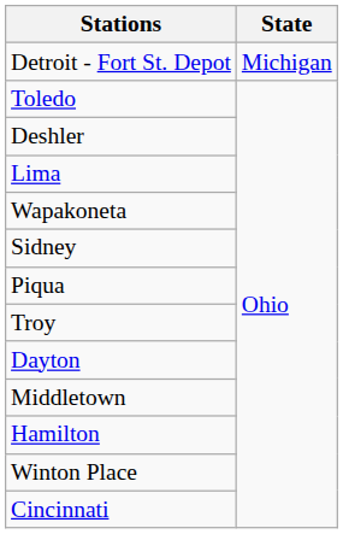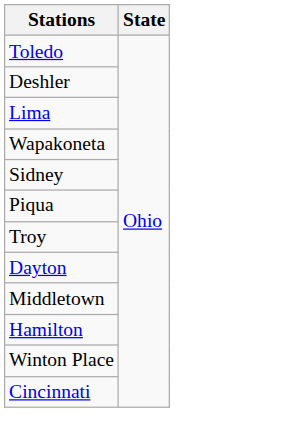 <table class="wikitable">
 <tr>
 <th>Stations</th>
 <th>State</th>
-</tr>
-<tr>
-<td>Detroit - <a href='#'>Fort St. Depot</a></td>
-<td><a href='#'>Michigan</a></td>
 </tr>
 <tr>
 <td><a href='#'>Toledo</a></td>
 <td rowspan="12"><a href='#'>Ohio</a></td>
 </tr>
 <tr>
 <td>Deshler</td>
 </tr>
 <tr>
 <td><a href='#'>Lima</a></td>
 </tr>
 <tr>
 <td>Wapakoneta</td>
 </tr>
 <tr>
 <td>Sidney</td>
 </tr>
 <tr>
 <td>Piqua</td>
 </tr>
 <tr>
 <td>Troy</td>
 </tr>
 <tr>
 <td><a href='#'>Dayton</a></td>
 </tr>
 <tr>
 <td>Middletown</td>
 </tr>
 <tr>
 <td><a href='#'>Hamilton</a></td>
 </tr>
 <tr>
 <td>Winton Place</td>
 </tr>
 <tr>
 <td><a href='#'>Cincinnati</a></td>
 </tr>
 </table>
